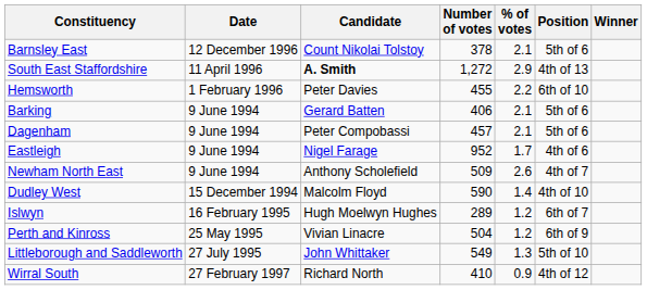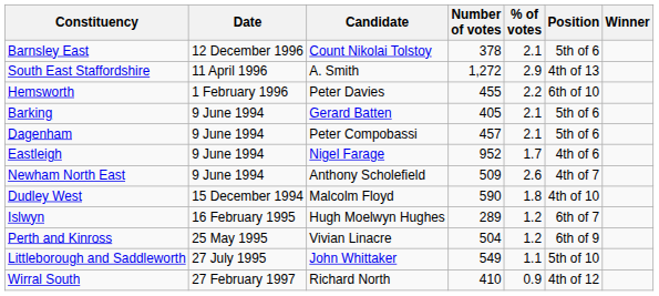 <table class="wikitable sortable">
 <tr style="text-align:center;">
 <th>Constituency</th>
 <th>Date</th>
 <th>Candidate</th>
 <th>Number<br>of votes</th>
 <th>% of<br>votes</th>
 <th>Position</th>
 <th colspan=2>Winner</th>
 </tr>
 <tr>
 <td><a href='#'>Barnsley East</a></td>
 <td>12 December 1996</td>
 <td><a href='#'>Count Nikolai Tolstoy</a></td>
 <td style="text-align: right; margin-right: 0.5em">378</td>
 <td style="text-align: right; margin-right: 0.5em">2.1</td>
 <td style="text-align: right; margin-right: 0.5em">5th of 6</td>
 <td></td>
 </tr>
 <tr>
 <td><a href='#'>South East Staffordshire</a></td>
 <td>11 April 1996</td>
-<td><strong>A. Smith</strong></td>
+<td>A. Smith</td>
 <td style="text-align: right; margin-right: 0.5em">1,272</td>
 <td style="text-align: right; margin-right: 0.5em">2.9</td>
 <td style="text-align: right; margin-right: 0.5em">4th of 13</td>
 <td></td>
 </tr>
 <tr>
 <td><a href='#'>Hemsworth</a></td>
 <td>1 February 1996</td>
 <td>Peter Davies</td>
 <td style="text-align: right; margin-right: 0.5em">455</td>
 <td style="text-align: right; margin-right: 0.5em">2.2</td>
 <td style="text-align: right; margin-right: 0.5em">6th of 10</td>
 <td></td>
 </tr>
 <tr>
 <td><a href='#'>Barking</a></td>
 <td>9 June 1994</td>
 <td><a href='#'>Gerard Batten</a></td>
-<td style="text-align: right; margin-right: 0.5em">406</td>
+<td style="text-align: right; margin-right: 0.5em">405</td>
 <td style="text-align: right; margin-right: 0.5em">2.1</td>
 <td style="text-align: right; margin-right: 0.5em">5th of 6</td>
 <td></td>
 </tr>
 <tr>
 <td><a href='#'>Dagenham</a></td>
 <td>9 June 1994</td>
 <td>Peter Compobassi</td>
 <td style="text-align: right; margin-right: 0.5em">457</td>
 <td style="text-align: right; margin-right: 0.5em">2.1</td>
 <td style="text-align: right; margin-right: 0.5em">5th of 6</td>
 <td></td>
 </tr>
 <tr>
 <td><a href='#'>Eastleigh</a></td>
 <td>9 June 1994</td>
 <td><a href='#'>Nigel Farage</a></td>
 <td style="text-align: right; margin-right: 0.5em">952</td>
 <td style="text-align: right; margin-right: 0.5em">1.7</td>
 <td style="text-align: right; margin-right: 0.5em">4th of 6</td>
 <td></td>
 </tr>
 <tr>
 <td><a href='#'>Newham North East</a></td>
 <td>9 June 1994</td>
 <td>Anthony Scholefield</td>
 <td style="text-align: right; margin-right: 0.5em">509</td>
 <td style="text-align: right; margin-right: 0.5em">2.6</td>
 <td style="text-align: right; margin-right: 0.5em">4th of 7</td>
 <td></td>
 </tr>
 <tr>
 <td><a href='#'>Dudley West</a></td>
 <td>15 December 1994</td>
 <td>Malcolm Floyd</td>
 <td style="text-align: right; margin-right: 0.5em">590</td>
-<td style="text-align: right; margin-right: 0.5em">1.4</td>
+<td style="text-align: right; margin-right: 0.5em">1.8</td>
 <td style="text-align: right; margin-right: 0.5em">4th of 10</td>
 <td></td>
 </tr>
 <tr>
 <td><a href='#'>Islwyn</a></td>
 <td>16 February 1995</td>
 <td>Hugh Moelwyn Hughes</td>
 <td style="text-align: right; margin-right: 0.5em">289</td>
 <td style="text-align: right; margin-right: 0.5em">1.2</td>
 <td style="text-align: right; margin-right: 0.5em">6th of 7</td>
 <td></td>
 </tr>
 <tr>
 <td><a href='#'>Perth and Kinross</a></td>
 <td>25 May 1995</td>
 <td>Vivian Linacre</td>
 <td style="text-align: right; margin-right: 0.5em">504</td>
 <td style="text-align: right; margin-right: 0.5em">1.2</td>
 <td style="text-align: right; margin-right: 0.5em">6th of 9</td>
 <td></td>
 </tr>
 <tr>
 <td><a href='#'>Littleborough and Saddleworth</a></td>
 <td>27 July 1995</td>
 <td><a href='#'>John Whittaker</a></td>
 <td style="text-align: right; margin-right: 0.5em">549</td>
-<td style="text-align: right; margin-right: 0.5em">1.3</td>
+<td style="text-align: right; margin-right: 0.5em">1.1</td>
 <td style="text-align: right; margin-right: 0.5em">5th of 10</td>
 <td></td>
 </tr>
 <tr>
 <td><a href='#'>Wirral South</a></td>
 <td>27 February 1997</td>
 <td>Richard North</td>
 <td style="text-align: right; margin-right: 0.5em">410</td>
 <td style="text-align: right; margin-right: 0.5em">0.9</td>
 <td style="text-align: right; margin-right: 0.5em">4th of 12</td>
 <td></td>
 </tr>
 </table>
